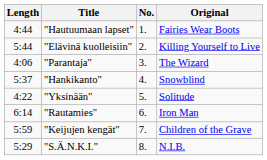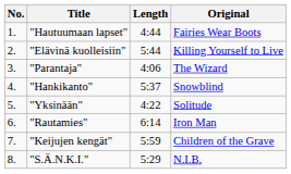 <table class="wikitable">
 <tr>
+<th>No.</th>
+<th>Title</th>
 <th>Length</th>
-<th>Title</th>
-<th>No.</th>
 <th>Original</th>
 </tr>
 <tr>
+<td>1.</td>
+<td>"Hautuumaan lapset"</td>
 <td align="center">4:44</td>
-<td>"Hautuumaan lapset"</td>
-<td>1.</td>
 <td><a href='#'>Fairies Wear Boots</a></td>
 </tr>
 <tr>
+<td>2.</td>
+<td>"Elävinä kuolleisiin"</td>
 <td align="center">5:44</td>
-<td>"Elävinä kuolleisiin"</td>
-<td>2.</td>
 <td><a href='#'>Killing Yourself to Live</a></td>
 </tr>
 <tr>
+<td>3.</td>
+<td>"Parantaja"</td>
 <td align="center">4:06</td>
-<td>"Parantaja"</td>
-<td>3.</td>
 <td><a href='#'>The Wizard</a></td>
 </tr>
 <tr>
+<td>4.</td>
+<td>"Hankikanto"</td>
 <td align="center">5:37</td>
-<td>"Hankikanto"</td>
-<td>4.</td>
 <td><a href='#'>Snowblind</a></td>
 </tr>
 <tr>
+<td>5.</td>
+<td>"Yksinään"</td>
 <td align="center">4:22</td>
-<td>"Yksinään"</td>
-<td>5.</td>
 <td><a href='#'>Solitude</a></td>
 </tr>
 <tr>
+<td>6.</td>
+<td>"Rautamies"</td>
 <td align="center">6:14</td>
-<td>"Rautamies"</td>
-<td>6.</td>
 <td><a href='#'>Iron Man</a></td>
 </tr>
 <tr>
+<td>7.</td>
+<td>"Keijujen kengät"</td>
 <td align="center">5:59</td>
-<td>"Keijujen kengät"</td>
-<td>7.</td>
 <td><a href='#'>Children of the Grave</a></td>
 </tr>
 <tr>
+<td>8.</td>
+<td>"S.Ä.N.K.I."</td>
 <td align="center">5:29</td>
-<td>"S.Ä.N.K.I."</td>
-<td>8.</td>
 <td><a href='#'>N.I.B.</a></td>
 </tr>
 </table>
